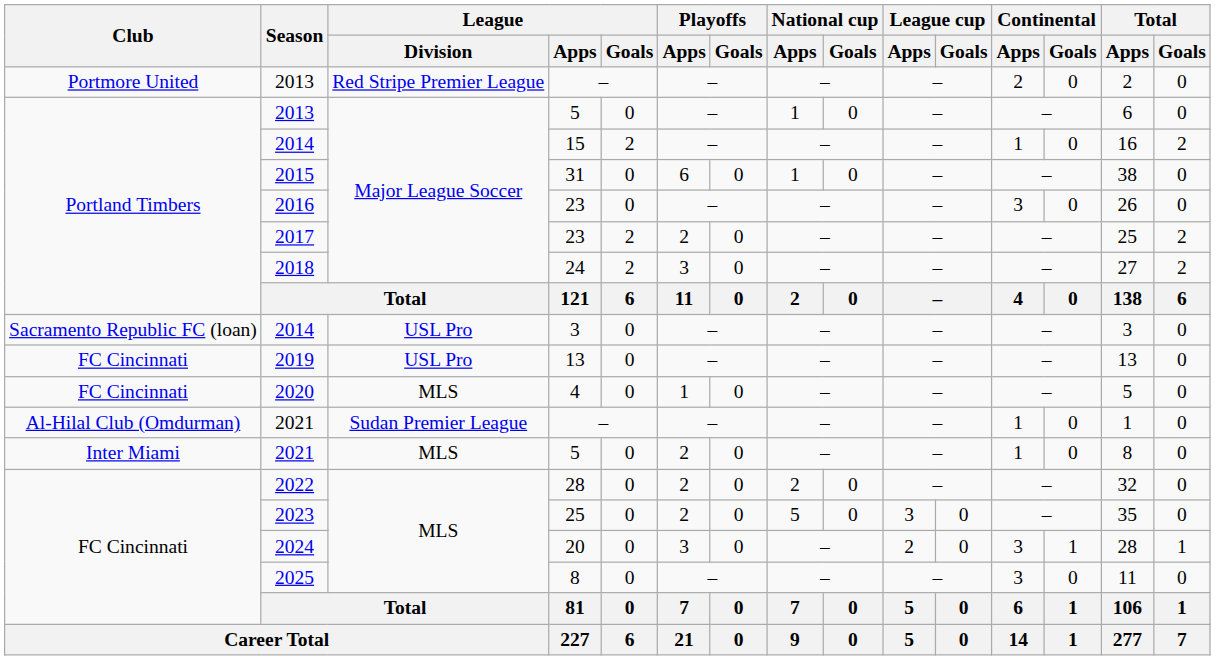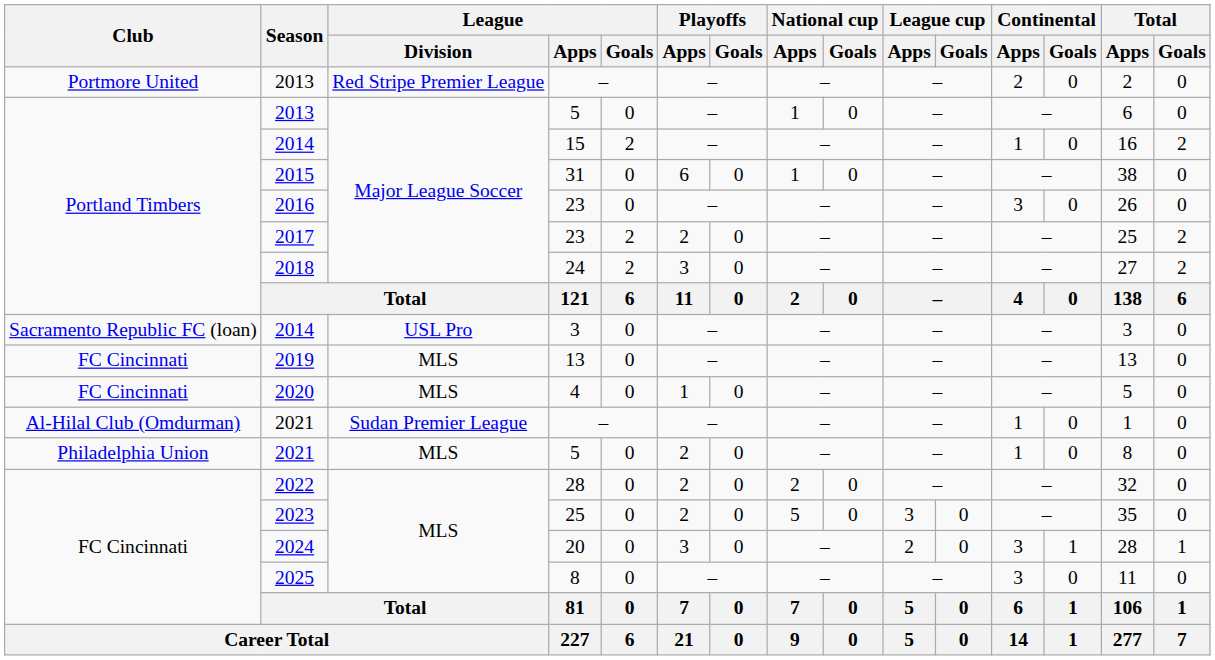 <table class="wikitable" style="text-align: center;">
 <tr>
 <th rowspan="2">Club</th>
 <th rowspan="2">Season</th>
 <th colspan="3">League</th>
 <th colspan="2">Playoffs</th>
 <th colspan="2">National cup</th>
 <th colspan="2">League cup</th>
 <th colspan="2">Continental</th>
 <th colspan="2">Total</th>
 </tr>
 <tr>
 <th>Division</th>
 <th>Apps</th>
 <th>Goals</th>
 <th>Apps</th>
 <th>Goals</th>
 <th>Apps</th>
 <th>Goals</th>
 <th>Apps</th>
 <th>Goals</th>
 <th>Apps</th>
 <th>Goals</th>
 <th>Apps</th>
 <th>Goals</th>
 </tr>
 <tr>
 <td><a href='#'>Portmore United</a></td>
 <td>2013</td>
 <td><a href='#'>Red Stripe Premier League</a></td>
 <td colspan="2">–</td>
 <td colspan="2">–</td>
 <td colspan="2">–</td>
 <td colspan="2">–</td>
 <td>2</td>
 <td>0</td>
 <td>2</td>
 <td>0</td>
 </tr>
 <tr>
 <td rowspan="7"><a href='#'>Portland Timbers</a></td>
 <td><a href='#'>2013</a></td>
 <td rowspan="6"><a href='#'>Major League Soccer</a></td>
 <td>5</td>
 <td>0</td>
 <td colspan="2">–</td>
 <td>1</td>
 <td>0</td>
 <td colspan="2">–</td>
 <td colspan="2">–</td>
 <td>6</td>
 <td>0</td>
 </tr>
 <tr>
 <td><a href='#'>2014</a></td>
 <td>15</td>
 <td>2</td>
 <td colspan="2">–</td>
 <td colspan="2">–</td>
 <td colspan="2">–</td>
 <td>1</td>
 <td>0</td>
 <td>16</td>
 <td>2</td>
 </tr>
 <tr>
 <td><a href='#'>2015</a></td>
 <td>31</td>
 <td>0</td>
 <td>6</td>
 <td>0</td>
 <td>1</td>
 <td>0</td>
 <td colspan="2">–</td>
 <td colspan="2">–</td>
 <td>38</td>
 <td>0</td>
 </tr>
 <tr>
 <td><a href='#'>2016</a></td>
 <td>23</td>
 <td>0</td>
 <td colspan="2">–</td>
 <td colspan="2">–</td>
 <td colspan="2">–</td>
 <td>3</td>
 <td>0</td>
 <td>26</td>
 <td>0</td>
 </tr>
 <tr>
 <td><a href='#'>2017</a></td>
 <td>23</td>
 <td>2</td>
 <td>2</td>
 <td>0</td>
 <td colspan="2">–</td>
 <td colspan="2">–</td>
 <td colspan="2">–</td>
 <td>25</td>
 <td>2</td>
 </tr>
 <tr>
 <td><a href='#'>2018</a></td>
 <td>24</td>
 <td>2</td>
 <td>3</td>
 <td>0</td>
 <td colspan="2">–</td>
 <td colspan="2">–</td>
 <td colspan="2">–</td>
 <td>27</td>
 <td>2</td>
 </tr>
 <tr>
 <th colspan="2">Total</th>
 <th>121</th>
 <th>6</th>
 <th>11</th>
 <th>0</th>
 <th>2</th>
 <th>0</th>
 <th colspan="2">–</th>
 <th>4</th>
 <th>0</th>
 <th>138</th>
 <th>6</th>
 </tr>
 <tr>
 <td><a href='#'>Sacramento Republic FC</a> (loan)</td>
 <td><a href='#'>2014</a></td>
 <td><a href='#'>USL Pro</a></td>
 <td>3</td>
 <td>0</td>
 <td colspan="2">–</td>
 <td colspan="2">–</td>
 <td colspan="2">–</td>
 <td colspan="2">–</td>
 <td>3</td>
 <td>0</td>
 </tr>
 <tr>
 <td><a href='#'>FC Cincinnati</a></td>
 <td><a href='#'>2019</a></td>
-<td><a href='#'>USL Pro</a></td>
+<td>MLS</td>
 <td>13</td>
 <td>0</td>
 <td colspan="2">–</td>
 <td colspan="2">–</td>
 <td colspan="2">–</td>
 <td colspan="2">–</td>
 <td>13</td>
 <td>0</td>
 </tr>
 <tr>
 <td><a href='#'>FC Cincinnati</a></td>
 <td><a href='#'>2020</a></td>
 <td>MLS</td>
 <td>4</td>
 <td>0</td>
 <td>1</td>
 <td>0</td>
 <td colspan="2">–</td>
 <td colspan="2">–</td>
 <td colspan="2">–</td>
 <td>5</td>
 <td>0</td>
 </tr>
 <tr>
 <td><a href='#'>Al-Hilal Club (Omdurman)</a></td>
 <td>2021</td>
 <td><a href='#'>Sudan Premier League</a></td>
 <td colspan="2">–</td>
 <td colspan="2">–</td>
 <td colspan="2">–</td>
 <td colspan="2">–</td>
 <td>1</td>
 <td>0</td>
 <td>1</td>
 <td>0</td>
 </tr>
 <tr>
-<td><a href='#'>Inter Miami</a></td>
+<td><a href='#'>Philadelphia Union</a></td>
 <td><a href='#'>2021</a></td>
 <td>MLS</td>
 <td>5</td>
 <td>0</td>
 <td>2</td>
 <td>0</td>
 <td colspan="2">–</td>
 <td colspan="2">–</td>
 <td>1</td>
 <td>0</td>
 <td>8</td>
 <td>0</td>
 </tr>
 <tr>
 <td rowspan="5">FC Cincinnati</td>
 <td><a href='#'>2022</a></td>
 <td rowspan="4">MLS</td>
 <td>28</td>
 <td>0</td>
 <td>2</td>
 <td>0</td>
 <td>2</td>
 <td>0</td>
 <td colspan="2">–</td>
 <td colspan="2">–</td>
 <td>32</td>
 <td>0</td>
 </tr>
 <tr>
 <td><a href='#'>2023</a></td>
 <td>25</td>
 <td>0</td>
 <td>2</td>
 <td>0</td>
 <td>5</td>
 <td>0</td>
 <td>3</td>
 <td>0</td>
 <td colspan="2">–</td>
 <td>35</td>
 <td>0</td>
 </tr>
 <tr>
 <td><a href='#'>2024</a></td>
 <td>20</td>
 <td>0</td>
 <td>3</td>
 <td>0</td>
 <td colspan="2">–</td>
 <td>2</td>
 <td>0</td>
 <td>3</td>
 <td>1</td>
 <td>28</td>
 <td>1</td>
 </tr>
 <tr>
 <td><a href='#'>2025</a></td>
 <td>8</td>
 <td>0</td>
 <td colspan="2">–</td>
 <td colspan="2">–</td>
 <td colspan="2">–</td>
 <td>3</td>
 <td>0</td>
 <td>11</td>
 <td>0</td>
 </tr>
 <tr>
 <th colspan="2">Total</th>
 <th>81</th>
 <th>0</th>
 <th>7</th>
 <th>0</th>
 <th>7</th>
 <th>0</th>
 <th>5</th>
 <th>0</th>
 <th>6</th>
 <th>1</th>
 <th>106</th>
 <th>1</th>
 </tr>
 <tr>
 <th colspan="3">Career Total</th>
 <th>227</th>
 <th>6</th>
 <th>21</th>
 <th>0</th>
 <th>9</th>
 <th>0</th>
 <th>5</th>
 <th>0</th>
 <th>14</th>
 <th>1</th>
 <th>277</th>
 <th>7</th>
 </tr>
 </table>
